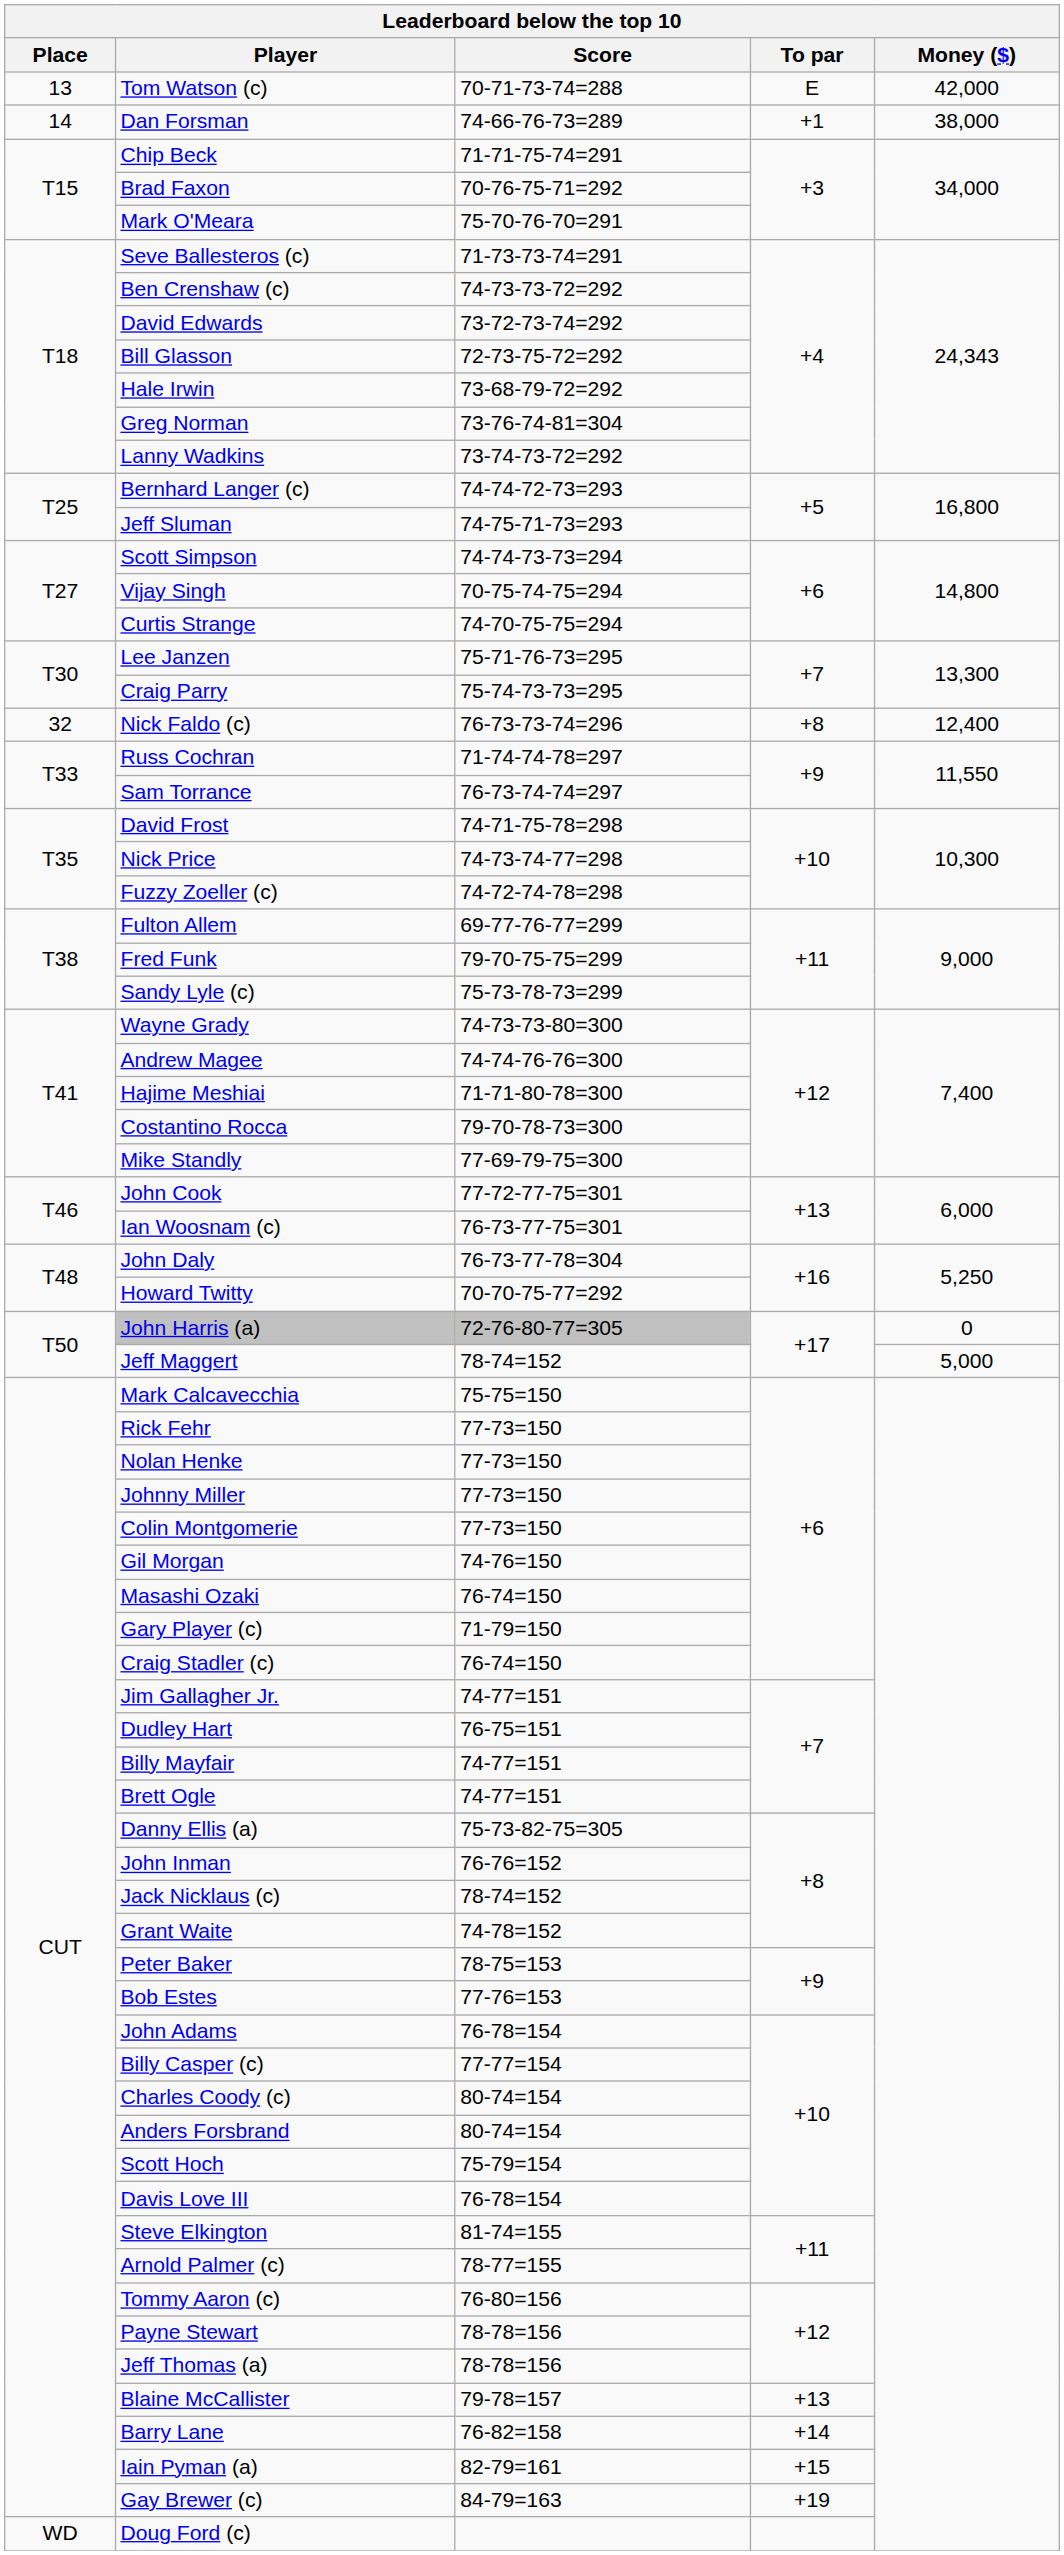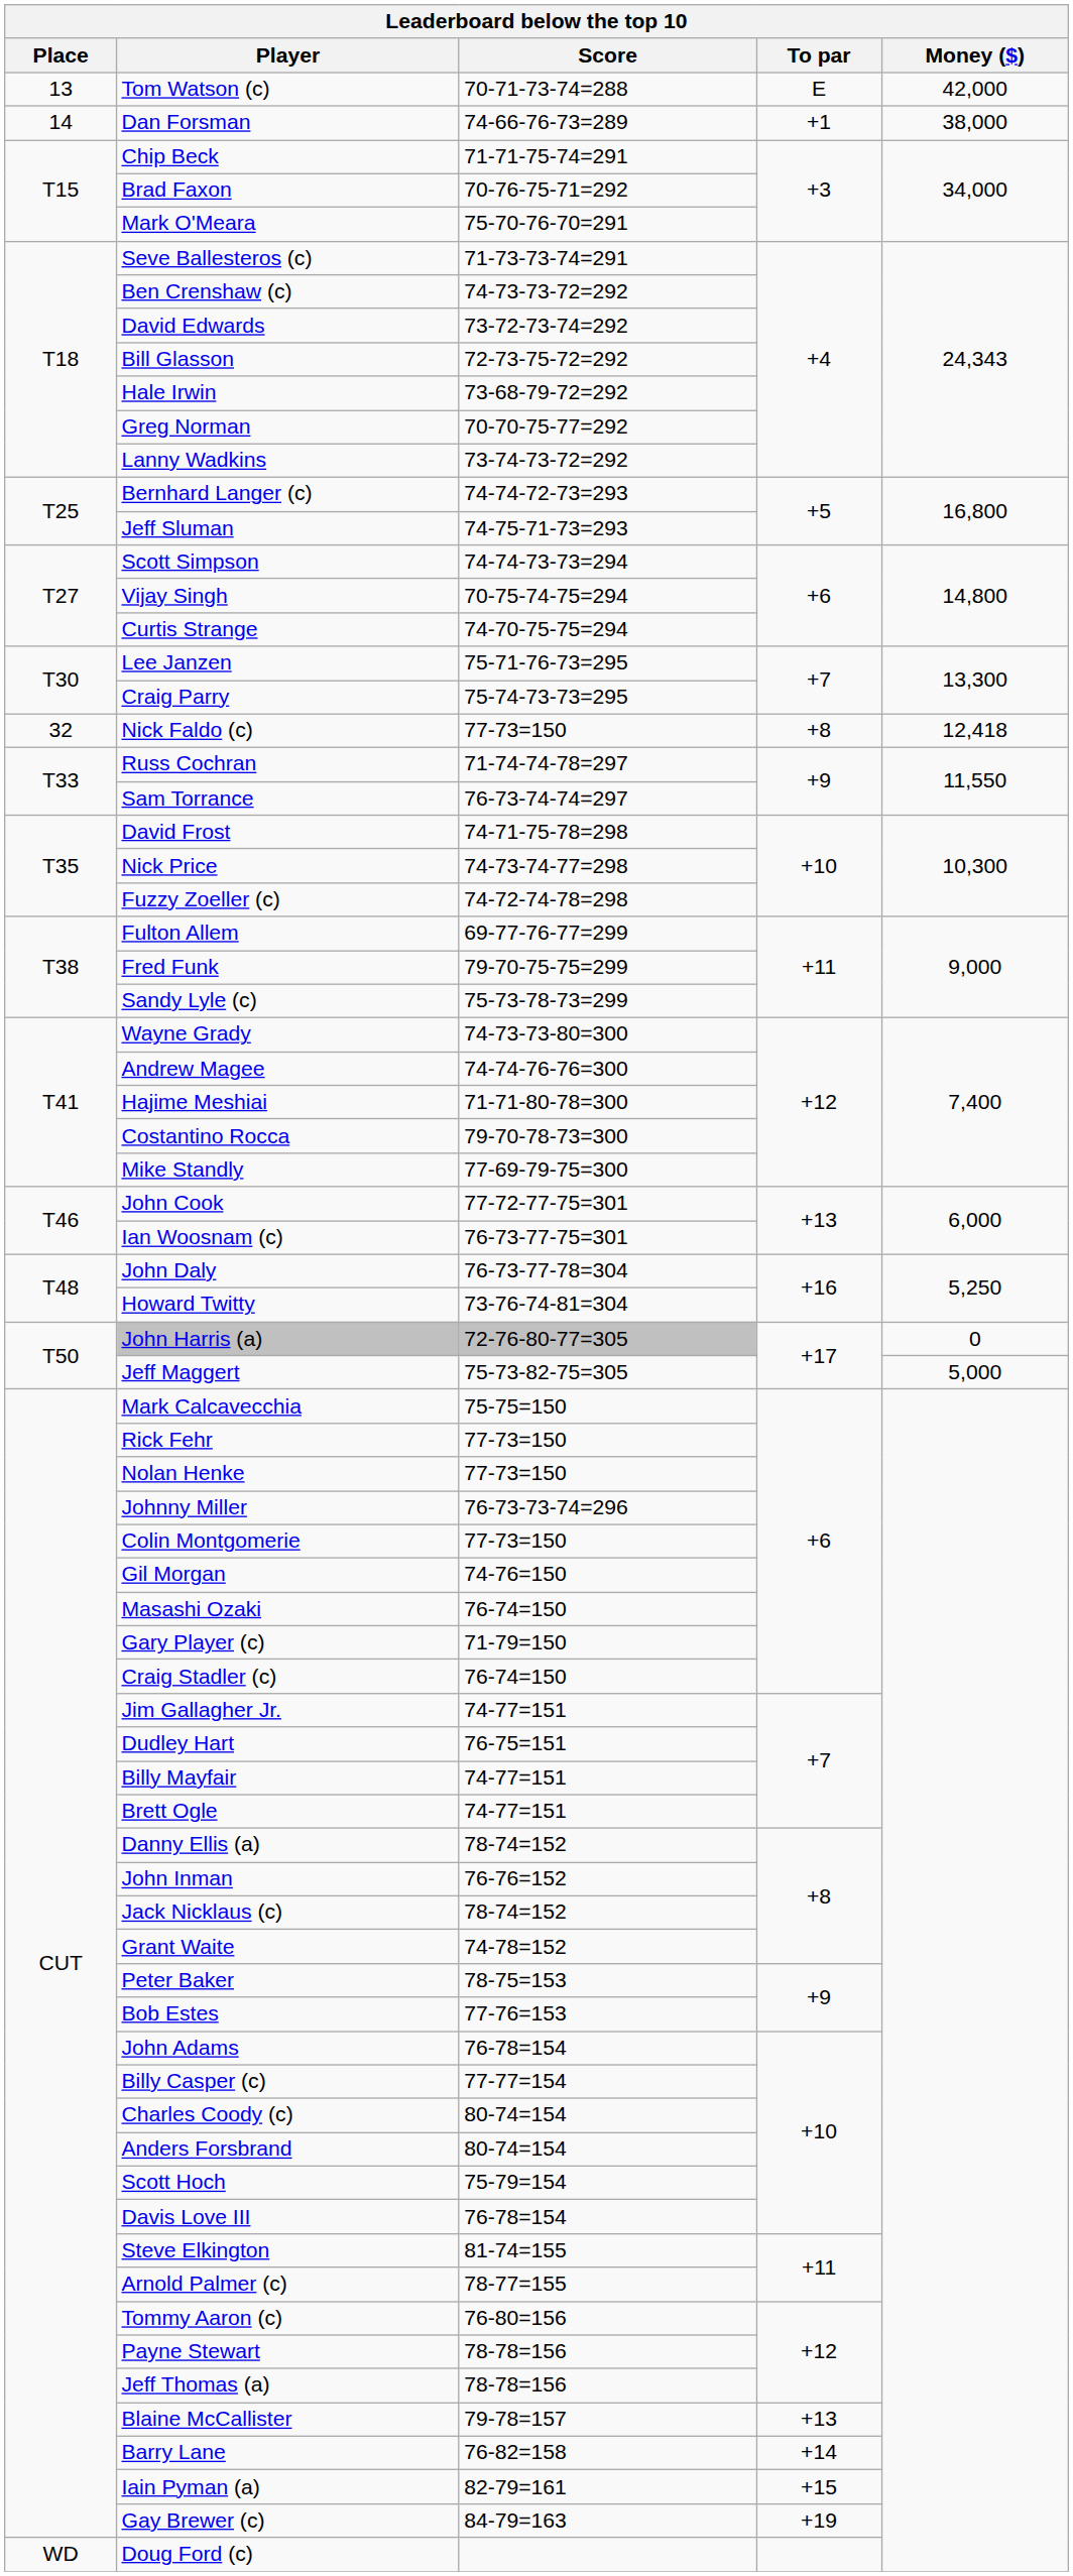 <table class="collapsible collapsed wikitable" style="width:50em;margin-top:-1px;">
 <tr>
 <th scope="col" colspan="6">Leaderboard below the top 10</th>
 </tr>
 <tr>
 <th>Place</th>
 <th>Player</th>
 <th>Score</th>
 <th>To par</th>
 <th>Money (<a href='#'>$</a>)</th>
 </tr>
 <tr>
 <td align=center>13</td>
 <td> <a href='#'>Tom Watson</a> (c)</td>
 <td>70-71-73-74=288</td>
 <td align=center>E</td>
 <td align=center>42,000</td>
 </tr>
 <tr>
 <td align=center>14</td>
 <td> <a href='#'>Dan Forsman</a></td>
 <td>74-66-76-73=289</td>
 <td align=center>+1</td>
 <td align=center>38,000</td>
 </tr>
 <tr>
 <td rowspan=3 align=center>T15</td>
 <td> <a href='#'>Chip Beck</a></td>
 <td>71-71-75-74=291</td>
 <td rowspan=3 align=center>+3</td>
 <td rowspan=3 align=center>34,000</td>
 </tr>
 <tr>
 <td> <a href='#'>Brad Faxon</a></td>
 <td>70-76-75-71=292</td>
 </tr>
 <tr>
 <td> <a href='#'>Mark O'Meara</a></td>
 <td>75-70-76-70=291</td>
 </tr>
 <tr>
 <td rowspan=7 align=center>T18</td>
 <td> <a href='#'>Seve Ballesteros</a> (c)</td>
 <td>71-73-73-74=291</td>
 <td rowspan=7 align=center>+4</td>
 <td rowspan=7 align=center>24,343</td>
 </tr>
 <tr>
 <td> <a href='#'>Ben Crenshaw</a> (c)</td>
 <td>74-73-73-72=292</td>
 </tr>
 <tr>
 <td> <a href='#'>David Edwards</a></td>
 <td>73-72-73-74=292</td>
 </tr>
 <tr>
 <td> <a href='#'>Bill Glasson</a></td>
 <td>72-73-75-72=292</td>
 </tr>
 <tr>
 <td> <a href='#'>Hale Irwin</a></td>
 <td>73-68-79-72=292</td>
 </tr>
 <tr>
 <td> <a href='#'>Greg Norman</a></td>
-<td>73-76-74-81=304</td>
+<td>70-70-75-77=292</td>
 </tr>
 <tr>
 <td> <a href='#'>Lanny Wadkins</a></td>
 <td>73-74-73-72=292</td>
 </tr>
 <tr>
 <td rowspan=2 align=center>T25</td>
 <td> <a href='#'>Bernhard Langer</a> (c)</td>
 <td>74-74-72-73=293</td>
 <td rowspan=2 align=center>+5</td>
 <td rowspan=2 align=center>16,800</td>
 </tr>
 <tr>
 <td> <a href='#'>Jeff Sluman</a></td>
 <td>74-75-71-73=293</td>
 </tr>
 <tr>
 <td rowspan=3 align=center>T27</td>
 <td> <a href='#'>Scott Simpson</a></td>
 <td>74-74-73-73=294</td>
 <td rowspan=3 align=center>+6</td>
 <td rowspan=3 align=center>14,800</td>
 </tr>
 <tr>
 <td> <a href='#'>Vijay Singh</a></td>
 <td>70-75-74-75=294</td>
 </tr>
 <tr>
 <td> <a href='#'>Curtis Strange</a></td>
 <td>74-70-75-75=294</td>
 </tr>
 <tr>
 <td rowspan=2 align=center>T30</td>
 <td> <a href='#'>Lee Janzen</a></td>
 <td>75-71-76-73=295</td>
 <td rowspan=2 align=center>+7</td>
 <td rowspan=2 align=center>13,300</td>
 </tr>
 <tr>
 <td> <a href='#'>Craig Parry</a></td>
 <td>75-74-73-73=295</td>
 </tr>
 <tr>
 <td align=center>32</td>
 <td> <a href='#'>Nick Faldo</a> (c)</td>
-<td>76-73-73-74=296</td>
+<td>77-73=150</td>
 <td align=center>+8</td>
-<td align=center>12,400</td>
+<td align=center>12,418</td>
 </tr>
 <tr>
 <td rowspan=2 align=center>T33</td>
 <td> <a href='#'>Russ Cochran</a></td>
 <td>71-74-74-78=297</td>
 <td rowspan=2 align=center>+9</td>
 <td rowspan=2 align=center>11,550</td>
 </tr>
 <tr>
 <td> <a href='#'>Sam Torrance</a></td>
 <td>76-73-74-74=297</td>
 </tr>
 <tr>
 <td rowspan=3 align=center>T35</td>
 <td> <a href='#'>David Frost</a></td>
 <td>74-71-75-78=298</td>
 <td rowspan=3 align=center>+10</td>
 <td rowspan=3 align=center>10,300</td>
 </tr>
 <tr>
 <td> <a href='#'>Nick Price</a></td>
 <td>74-73-74-77=298</td>
 </tr>
 <tr>
 <td> <a href='#'>Fuzzy Zoeller</a> (c)</td>
 <td>74-72-74-78=298</td>
 </tr>
 <tr>
 <td rowspan=3 align=center>T38</td>
 <td> <a href='#'>Fulton Allem</a></td>
 <td>69-77-76-77=299</td>
 <td rowspan=3 align=center>+11</td>
 <td rowspan=3 align=center>9,000</td>
 </tr>
 <tr>
 <td> <a href='#'>Fred Funk</a></td>
 <td>79-70-75-75=299</td>
 </tr>
 <tr>
 <td> <a href='#'>Sandy Lyle</a> (c)</td>
 <td>75-73-78-73=299</td>
 </tr>
 <tr>
 <td rowspan=5 align=center>T41</td>
 <td> <a href='#'>Wayne Grady</a></td>
 <td>74-73-73-80=300</td>
 <td rowspan=5 align=center>+12</td>
 <td rowspan=5 align=center>7,400</td>
 </tr>
 <tr>
 <td> <a href='#'>Andrew Magee</a></td>
 <td>74-74-76-76=300</td>
 </tr>
 <tr>
 <td> <a href='#'>Hajime Meshiai</a></td>
 <td>71-71-80-78=300</td>
 </tr>
 <tr>
 <td> <a href='#'>Costantino Rocca</a></td>
 <td>79-70-78-73=300</td>
 </tr>
 <tr>
 <td> <a href='#'>Mike Standly</a></td>
 <td>77-69-79-75=300</td>
 </tr>
 <tr>
 <td rowspan=2 align=center>T46</td>
 <td> <a href='#'>John Cook</a></td>
 <td>77-72-77-75=301</td>
 <td rowspan=2 align=center>+13</td>
 <td rowspan=2 align=center>6,000</td>
 </tr>
 <tr>
 <td> <a href='#'>Ian Woosnam</a> (c)</td>
 <td>76-73-77-75=301</td>
 </tr>
 <tr>
 <td rowspan=2 align=center>T48</td>
 <td> <a href='#'>John Daly</a></td>
 <td>76-73-77-78=304</td>
 <td rowspan=2 align=center>+16</td>
 <td rowspan=2 align=center>5,250</td>
 </tr>
 <tr>
 <td> <a href='#'>Howard Twitty</a></td>
-<td>70-70-75-77=292</td>
+<td>73-76-74-81=304</td>
 </tr>
 <tr>
 <td rowspan=2 align=center>T50</td>
 <td style="background:silver"> <a href='#'>John Harris</a> (a)</td>
 <td style="background:silver">72-76-80-77=305</td>
 <td rowspan=2 align=center>+17</td>
 <td align=center>0</td>
 </tr>
 <tr>
 <td> <a href='#'>Jeff Maggert</a></td>
-<td>78-74=152</td>
+<td>75-73-82-75=305</td>
 <td align=center>5,000</td>
 </tr>
 <tr>
 <td rowspan=34 align=center>CUT</td>
 <td> <a href='#'>Mark Calcavecchia</a></td>
 <td>75-75=150</td>
 <td rowspan=9 align=center>+6</td>
 <td rowspan=35 align=center></td>
 </tr>
 <tr>
 <td> <a href='#'>Rick Fehr</a></td>
 <td>77-73=150</td>
 </tr>
 <tr>
 <td> <a href='#'>Nolan Henke</a></td>
 <td>77-73=150</td>
 </tr>
 <tr>
 <td> <a href='#'>Johnny Miller</a></td>
-<td>77-73=150</td>
+<td>76-73-73-74=296</td>
 </tr>
 <tr>
 <td> <a href='#'>Colin Montgomerie</a></td>
 <td>77-73=150</td>
 </tr>
 <tr>
 <td> <a href='#'>Gil Morgan</a></td>
 <td>74-76=150</td>
 </tr>
 <tr>
 <td> <a href='#'>Masashi Ozaki</a></td>
 <td>76-74=150</td>
 </tr>
 <tr>
 <td> <a href='#'>Gary Player</a> (c)</td>
 <td>71-79=150</td>
 </tr>
 <tr>
 <td> <a href='#'>Craig Stadler</a> (c)</td>
 <td>76-74=150</td>
 </tr>
 <tr>
 <td> <a href='#'>Jim Gallagher Jr.</a></td>
 <td>74-77=151</td>
 <td rowspan=4 align=center>+7</td>
 </tr>
 <tr>
 <td> <a href='#'>Dudley Hart</a></td>
 <td>76-75=151</td>
 </tr>
 <tr>
 <td> <a href='#'>Billy Mayfair</a></td>
 <td>74-77=151</td>
 </tr>
 <tr>
 <td> <a href='#'>Brett Ogle</a></td>
 <td>74-77=151</td>
 </tr>
 <tr>
 <td> <a href='#'>Danny Ellis</a> (a)</td>
-<td>75-73-82-75=305</td>
+<td>78-74=152</td>
 <td rowspan=4 align=center>+8</td>
 </tr>
 <tr>
 <td> <a href='#'>John Inman</a></td>
 <td>76-76=152</td>
 </tr>
 <tr>
 <td> <a href='#'>Jack Nicklaus</a> (c)</td>
 <td>78-74=152</td>
 </tr>
 <tr>
 <td> <a href='#'>Grant Waite</a></td>
 <td>74-78=152</td>
 </tr>
 <tr>
 <td> <a href='#'>Peter Baker</a></td>
 <td>78-75=153</td>
 <td rowspan=2 align=center>+9</td>
 </tr>
 <tr>
 <td> <a href='#'>Bob Estes</a></td>
 <td>77-76=153</td>
 </tr>
 <tr>
 <td> <a href='#'>John Adams</a></td>
 <td>76-78=154</td>
 <td rowspan=6 align=center>+10</td>
 </tr>
 <tr>
 <td> <a href='#'>Billy Casper</a> (c)</td>
 <td>77-77=154</td>
 </tr>
 <tr>
 <td> <a href='#'>Charles Coody</a> (c)</td>
 <td>80-74=154</td>
 </tr>
 <tr>
 <td> <a href='#'>Anders Forsbrand</a></td>
 <td>80-74=154</td>
 </tr>
 <tr>
 <td> <a href='#'>Scott Hoch</a></td>
 <td>75-79=154</td>
 </tr>
 <tr>
 <td> <a href='#'>Davis Love III</a></td>
 <td>76-78=154</td>
 </tr>
 <tr>
 <td> <a href='#'>Steve Elkington</a></td>
 <td>81-74=155</td>
 <td rowspan=2 align=center>+11</td>
 </tr>
 <tr>
 <td> <a href='#'>Arnold Palmer</a> (c)</td>
 <td>78-77=155</td>
 </tr>
 <tr>
 <td> <a href='#'>Tommy Aaron</a> (c)</td>
 <td>76-80=156</td>
 <td rowspan=3 align=center>+12</td>
 </tr>
 <tr>
 <td> <a href='#'>Payne Stewart</a></td>
 <td>78-78=156</td>
 </tr>
 <tr>
 <td> <a href='#'>Jeff Thomas</a> (a)</td>
 <td>78-78=156</td>
 </tr>
 <tr>
 <td> <a href='#'>Blaine McCallister</a></td>
 <td>79-78=157</td>
 <td align=center>+13</td>
 </tr>
 <tr>
 <td> <a href='#'>Barry Lane</a></td>
 <td>76-82=158</td>
 <td align=center>+14</td>
 </tr>
 <tr>
 <td> <a href='#'>Iain Pyman</a> (a)</td>
 <td>82-79=161</td>
 <td align=center>+15</td>
 </tr>
 <tr>
 <td> <a href='#'>Gay Brewer</a> (c)</td>
 <td>84-79=163</td>
 <td align=center>+19</td>
 </tr>
 <tr>
 <td align=center>WD</td>
 <td> <a href='#'>Doug Ford</a> (c)</td>
 <td></td>
 <td align=center></td>
 </tr>
 </table>
